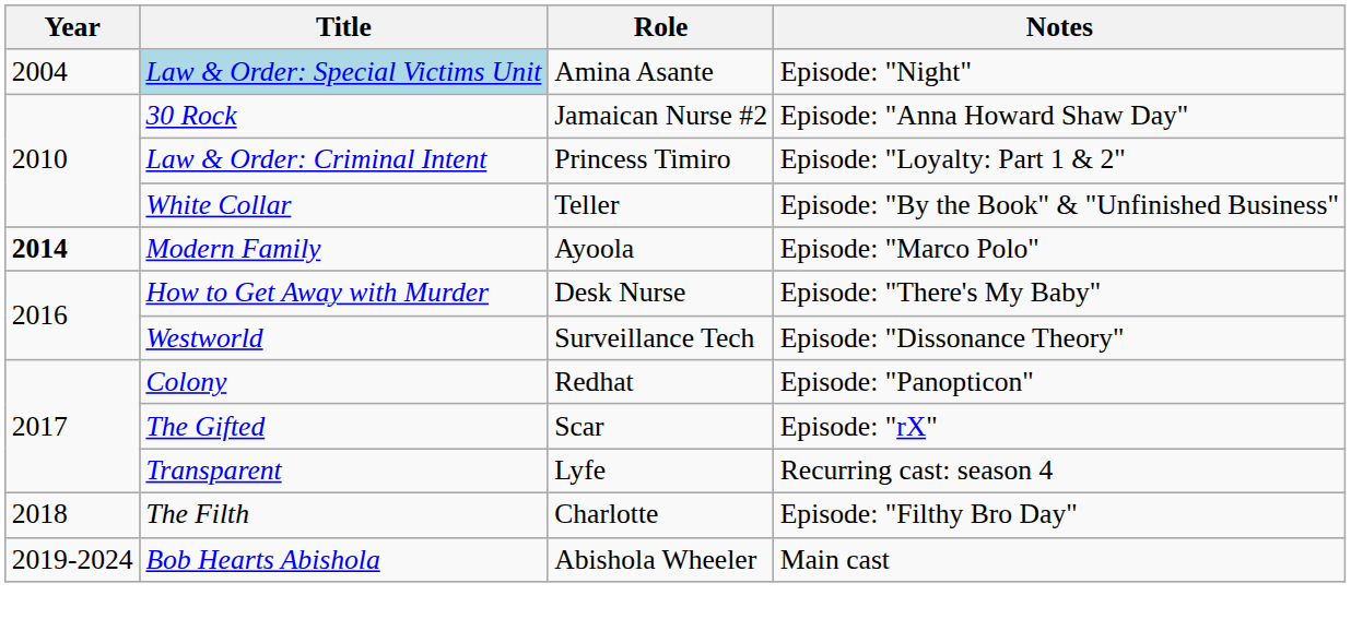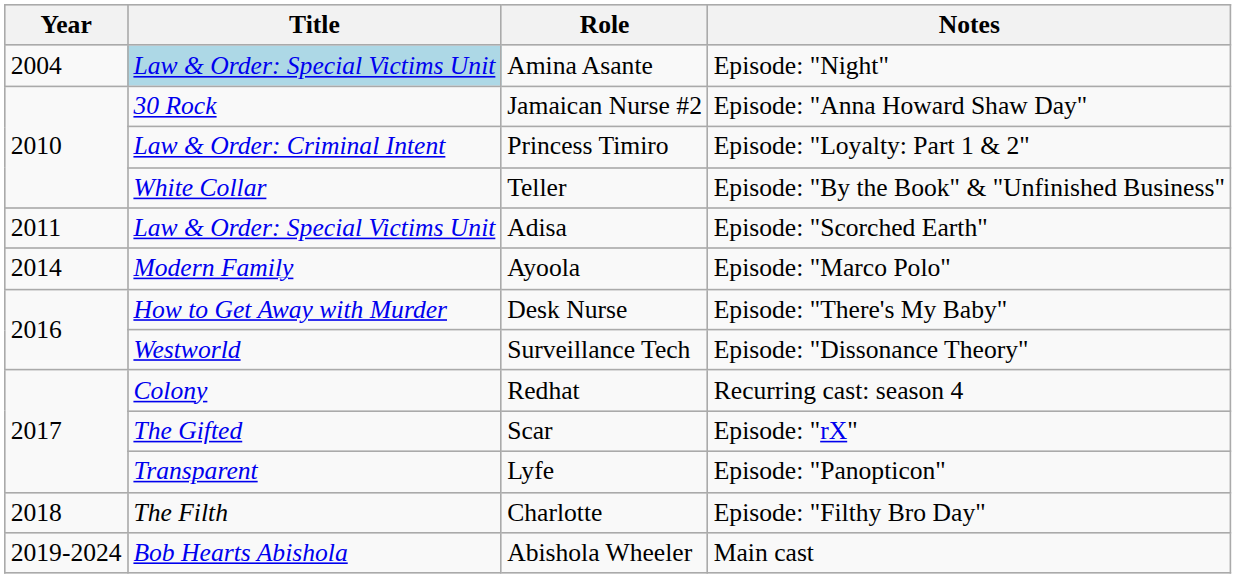 <table class="wikitable plainrowheaders sortable" style="margin-right: 0;">
 <tr>
 <th scope="col">Year</th>
 <th scope="col">Title</th>
 <th scope="col">Role</th>
 <th scope="col" class="unsortable">Notes</th>
 </tr>
 <tr>
 <td>2004</td>
 <td style="background: lightblue;"><em><a href='#'>Law & Order: Special Victims Unit</a></em></td>
 <td>Amina Asante</td>
 <td>Episode: "Night"</td>
 </tr>
 <tr>
 <td rowspan=3>2010</td>
 <td><em><a href='#'>30 Rock</a></em></td>
 <td>Jamaican Nurse #2</td>
 <td>Episode: "Anna Howard Shaw Day"</td>
 </tr>
 <tr>
 <td><em><a href='#'>Law & Order: Criminal Intent</a></em></td>
 <td>Princess Timiro</td>
 <td>Episode: "Loyalty: Part 1 & 2"</td>
 </tr>
 <tr>
 <td><em><a href='#'>White Collar</a></em></td>
 <td>Teller</td>
 <td>Episode: "By the Book" & "Unfinished Business"</td>
 </tr>
 <tr>
-<td><strong>2014</strong></td>
+<td>2011</td>
+<td><em><a href='#'>Law & Order: Special Victims Unit</a></em></td>
+<td>Adisa</td>
+<td>Episode: "Scorched Earth"</td>
+</tr>
+<tr>
+<td>2014</td>
 <td><em><a href='#'>Modern Family</a></em></td>
 <td>Ayoola</td>
 <td>Episode: "Marco Polo"</td>
 </tr>
 <tr>
 <td rowspan=2>2016</td>
 <td><em><a href='#'>How to Get Away with Murder</a></em></td>
 <td>Desk Nurse</td>
 <td>Episode: "There's My Baby"</td>
 </tr>
 <tr>
 <td><em><a href='#'>Westworld</a></em></td>
 <td>Surveillance Tech</td>
 <td>Episode: "Dissonance Theory"</td>
 </tr>
 <tr>
 <td rowspan=3>2017</td>
 <td><em><a href='#'>Colony</a></em></td>
 <td>Redhat</td>
-<td>Episode: "Panopticon"</td>
+<td>Recurring cast: season 4</td>
 </tr>
 <tr>
 <td><em><a href='#'>The Gifted</a></em></td>
 <td>Scar</td>
 <td>Episode: "<a href='#'>rX</a>"</td>
 </tr>
 <tr>
 <td><em><a href='#'>Transparent</a></em></td>
 <td>Lyfe</td>
-<td>Recurring cast: season 4</td>
+<td>Episode: "Panopticon"</td>
 </tr>
 <tr>
 <td>2018</td>
 <td><em>The Filth</em></td>
 <td>Charlotte</td>
 <td>Episode: "Filthy Bro Day"</td>
 </tr>
 <tr>
 <td>2019-2024</td>
 <td><em><a href='#'>Bob Hearts Abishola</a></em></td>
 <td>Abishola Wheeler</td>
 <td>Main cast</td>
 </tr>
 </table>
